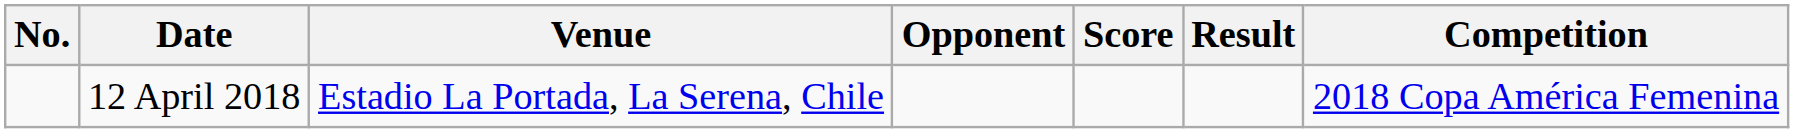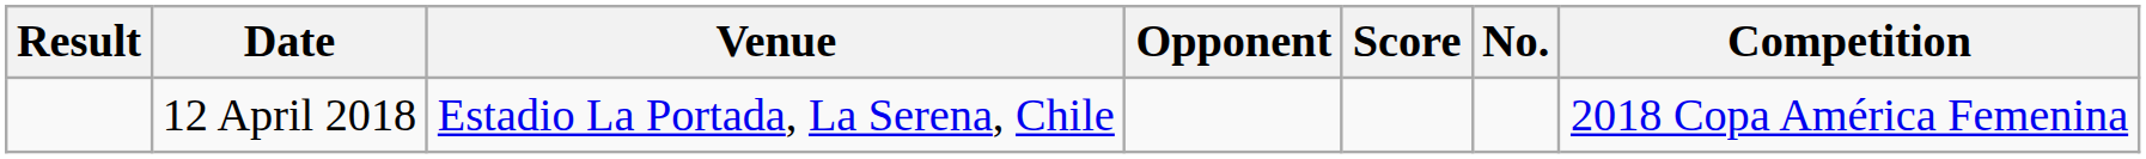 <table class="wikitable">
 <tr>
-<th>No.</th>
+<th>Result</th>
 <th>Date</th>
 <th>Venue</th>
 <th>Opponent</th>
 <th>Score</th>
-<th>Result</th>
+<th>No.</th>
 <th>Competition</th>
 </tr>
 <tr>
 <td></td>
 <td>12 April 2018</td>
 <td><a href='#'>Estadio La Portada</a>, <a href='#'>La Serena</a>, <a href='#'>Chile</a></td>
 <td></td>
 <td></td>
 <td></td>
 <td><a href='#'>2018 Copa América Femenina</a></td>
 </tr>
 </table>
